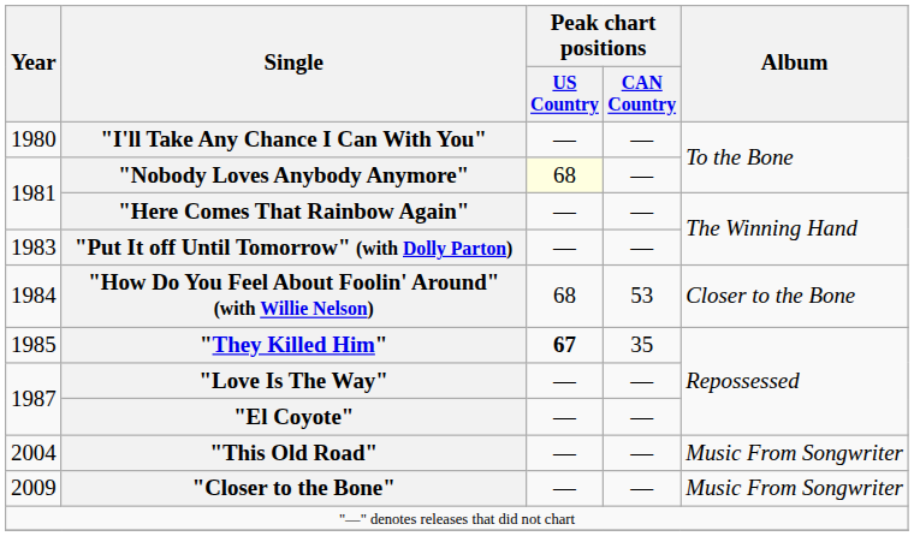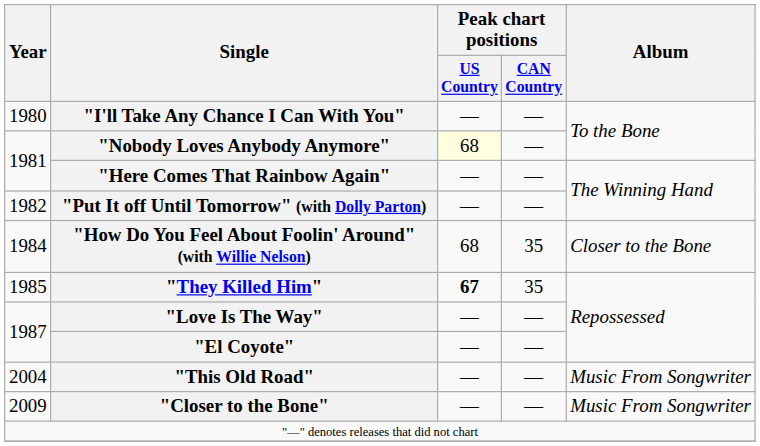 <table class="wikitable plainrowheaders" style="text-align:center;">
 <tr>
 <th rowspan="2">Year</th>
 <th rowspan="2" style="width:20em;">Single</th>
 <th colspan="2">Peak chart<br>positions</th>
 <th rowspan="2">Album</th>
 </tr>
 <tr style="font-size:smaller;">
 <th width="45"><a href='#'>US Country</a></th>
 <th width="45"><a href='#'>CAN Country</a></th>
 </tr>
 <tr>
 <td>1980</td>
 <th scope="row">"I'll Take Any Chance I Can With You"</th>
 <td>—</td>
 <td>—</td>
 <td align="left" rowspan="2"><em>To the Bone</em></td>
 </tr>
 <tr>
 <td rowspan="2">1981</td>
 <th scope="row">"Nobody Loves Anybody Anymore"</th>
 <td style="background: lightyellow;">68</td>
 <td>—</td>
 </tr>
 <tr>
 <th scope="row">"Here Comes That Rainbow Again"</th>
 <td>—</td>
 <td>—</td>
 <td align="left" rowspan="2"><em>The Winning Hand</em></td>
 </tr>
 <tr>
-<td>1983</td>
+<td>1982</td>
 <th scope="row">"Put It off Until Tomorrow" <small>(with <a href='#'>Dolly Parton</a>)</small></th>
 <td>—</td>
 <td>—</td>
 </tr>
 <tr>
 <td>1984</td>
 <th scope="row">"How Do You Feel About Foolin' Around"<br><small>(with <a href='#'>Willie Nelson</a>)</small></th>
 <td>68</td>
-<td>53</td>
+<td>35</td>
 <td align="left"><em>Closer to the Bone</em></td>
 </tr>
 <tr>
 <td>1985</td>
 <th scope="row">"<a href='#'>They Killed Him</a>"</th>
 <td><strong>67</strong></td>
 <td>35</td>
 <td align="left" rowspan="3"><em>Repossessed</em></td>
 </tr>
 <tr>
 <td rowspan="2">1987</td>
 <th scope="row">"Love Is The Way"</th>
 <td>—</td>
 <td>—</td>
 </tr>
 <tr>
 <th scope="row">"El Coyote"</th>
 <td>—</td>
 <td>—</td>
 </tr>
 <tr>
 <td>2004</td>
 <th scope="row">"This Old Road"</th>
 <td>—</td>
 <td>—</td>
 <td align="left"><em>Music From Songwriter</em></td>
 </tr>
 <tr>
 <td>2009</td>
 <th scope="row">"Closer to the Bone"</th>
 <td>—</td>
 <td>—</td>
 <td align="left"><em>Music From Songwriter</em></td>
 </tr>
 <tr>
 <td colspan="5" style="font-size:8pt">"—" denotes releases that did not chart</td>
 </tr>
 <tr>
 </tr>
 </table>
